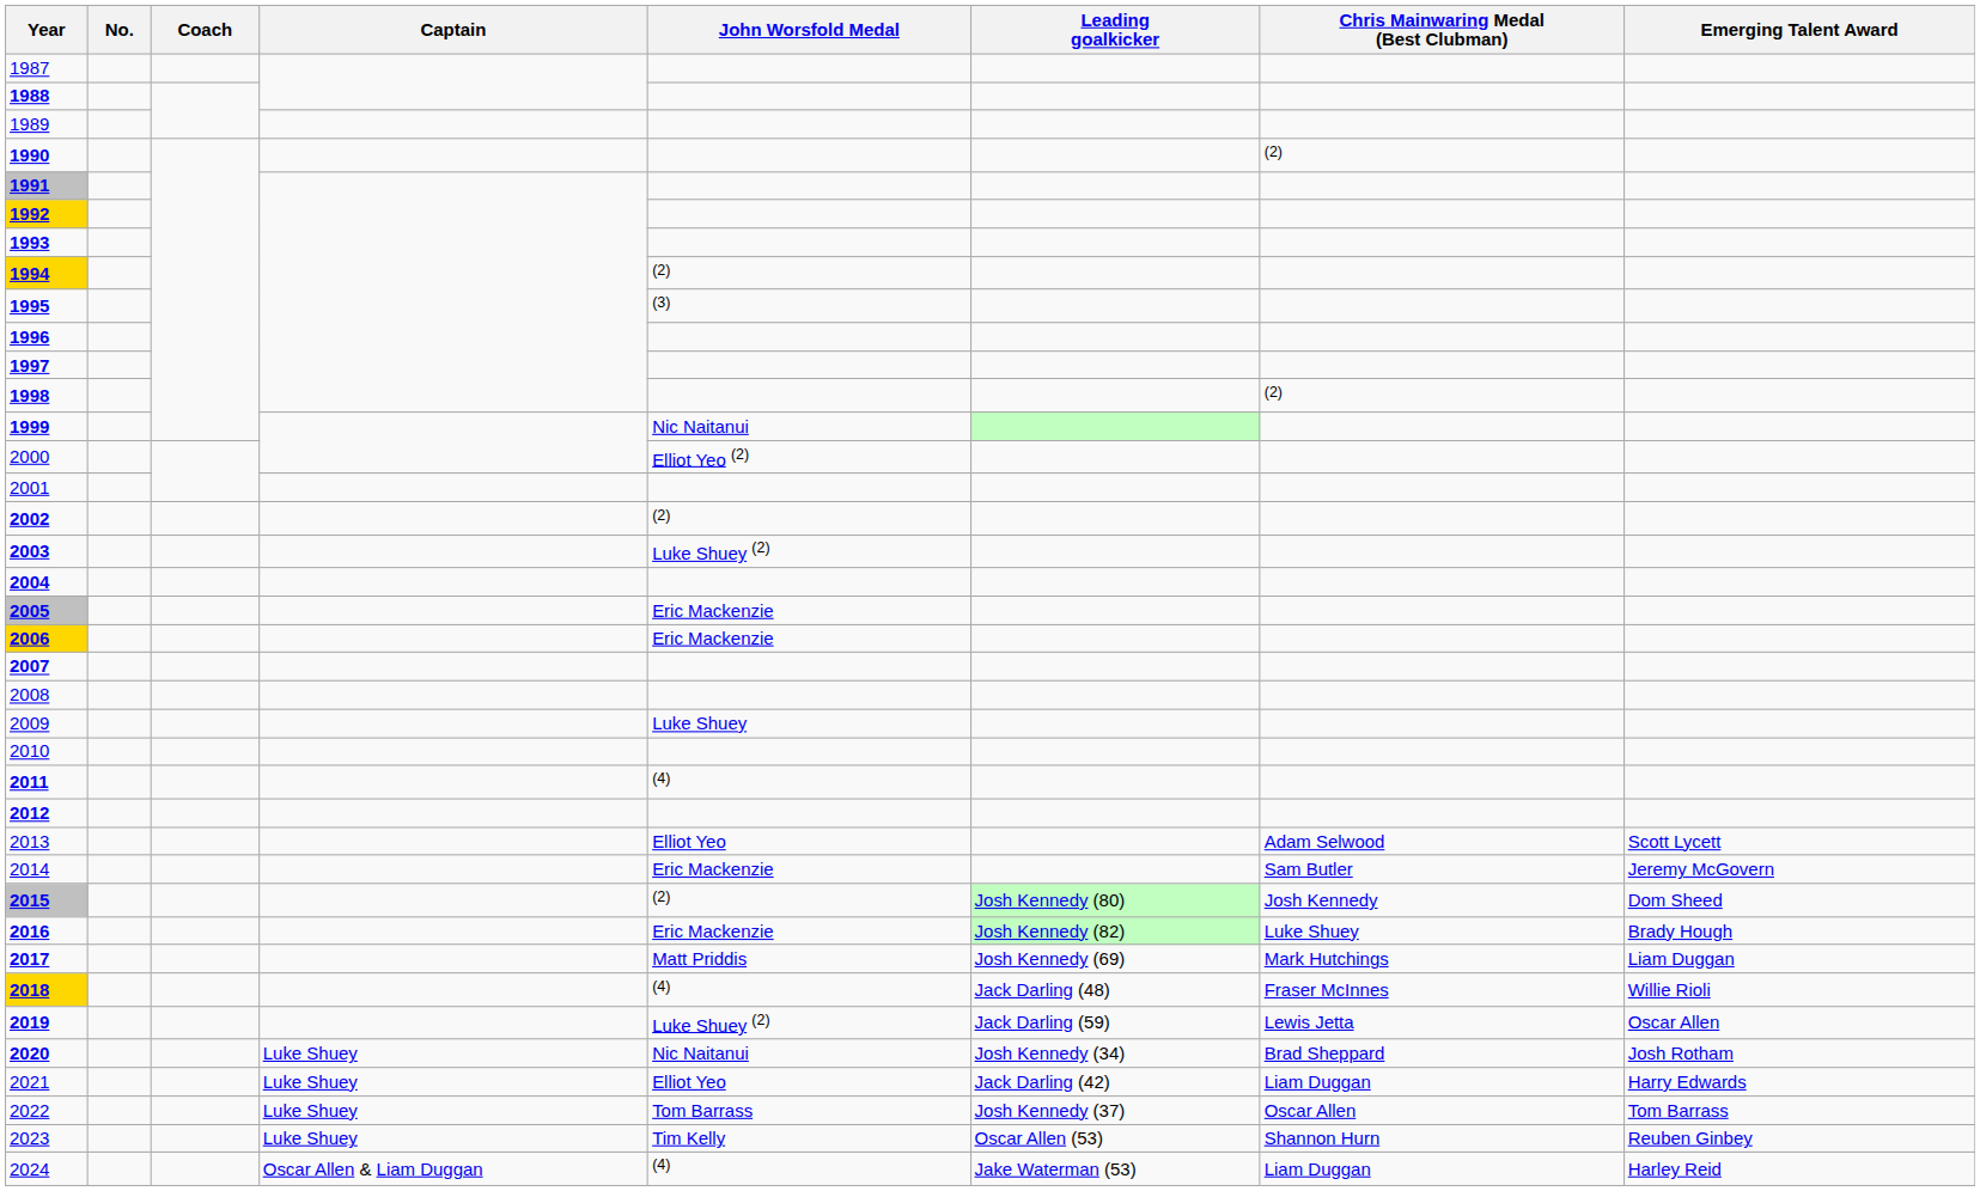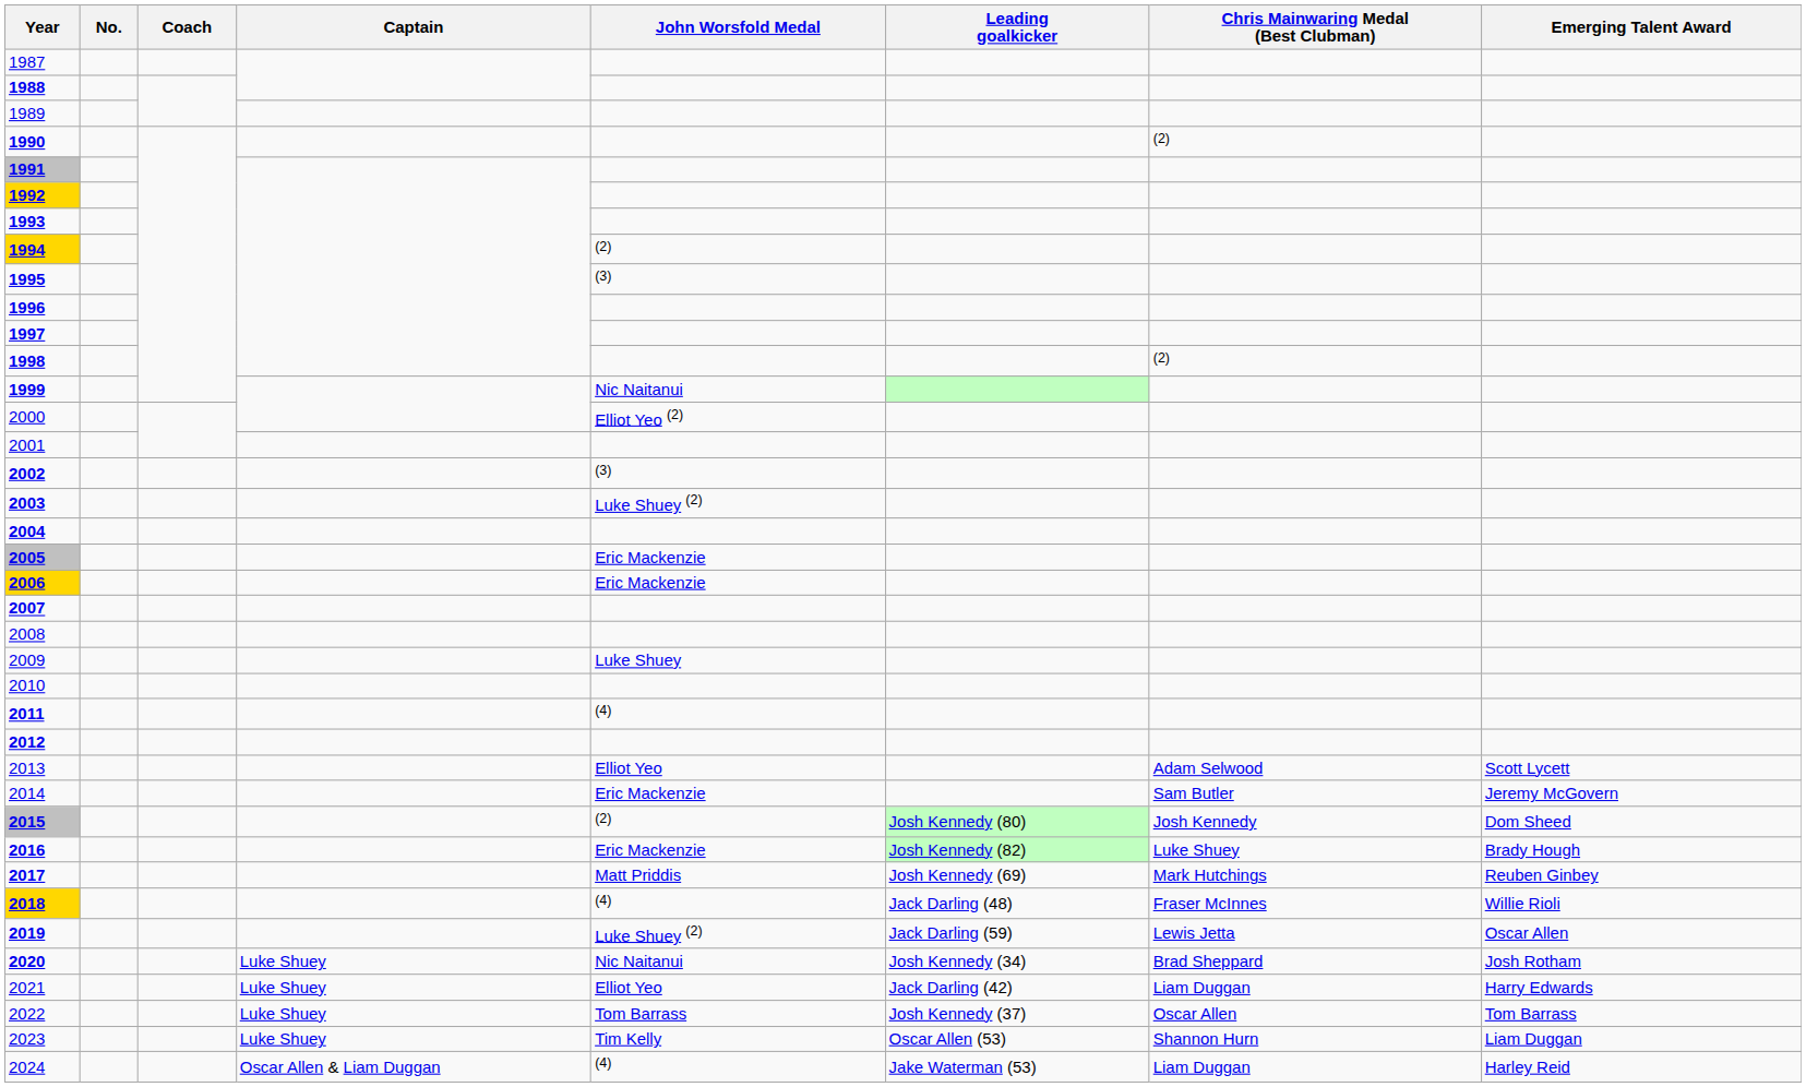 <table class="wikitable sortable" width="100%" style="font-size: 90%;">
 <tr>
 <th>Year</th>
 <th>No.</th>
 <th>Coach</th>
 <th>Captain</th>
 <th><a href='#'>John Worsfold Medal</a></th>
 <th><a href='#'>Leading</a><br><a href='#'>goalkicker</a></th>
 <th><a href='#'>Chris Mainwaring</a> Medal<br>(Best Clubman)</th>
 <th>Emerging Talent Award</th>
 </tr>
 <tr>
 <td><a href='#'>1987</a></td>
 <td></td>
 <td></td>
 <td rowspan="2"></td>
 <td></td>
 <td></td>
 <td></td>
 <td></td>
 </tr>
 <tr>
 <td><strong><a href='#'>1988</a></strong></td>
 <td></td>
 <td rowspan="2"></td>
 <td></td>
 <td></td>
 <td></td>
 <td></td>
 </tr>
 <tr>
 <td><a href='#'>1989</a></td>
 <td></td>
 <td></td>
 <td></td>
 <td></td>
 <td></td>
 <td></td>
 </tr>
 <tr>
 <td><strong><a href='#'>1990</a></strong></td>
 <td></td>
 <td rowspan="10"></td>
 <td></td>
 <td></td>
 <td></td>
 <td> <sup> (2) </sup></td>
 <td></td>
 </tr>
 <tr>
 <td style="background:silver"><strong><a href='#'>1991</a></strong></td>
 <td></td>
 <td rowspan="8"></td>
 <td></td>
 <td></td>
 <td></td>
 <td></td>
 </tr>
 <tr>
 <td style="background:gold"><strong><a href='#'>1992</a></strong></td>
 <td></td>
 <td></td>
 <td></td>
 <td></td>
 <td></td>
 </tr>
 <tr>
 <td><strong><a href='#'>1993</a></strong></td>
 <td></td>
 <td></td>
 <td></td>
 <td></td>
 <td></td>
 </tr>
 <tr>
 <td style="background:gold"><strong><a href='#'>1994</a></strong></td>
 <td></td>
 <td> <sup> (2) </sup></td>
 <td></td>
 <td></td>
 <td></td>
 </tr>
 <tr>
 <td><strong><a href='#'>1995</a></strong></td>
 <td></td>
 <td> <sup> (3) </sup></td>
 <td></td>
 <td></td>
 <td></td>
 </tr>
 <tr>
 <td><strong><a href='#'>1996</a></strong></td>
 <td></td>
 <td></td>
 <td></td>
 <td></td>
 <td></td>
 </tr>
 <tr>
 <td><strong><a href='#'>1997</a></strong></td>
 <td></td>
 <td></td>
 <td></td>
 <td></td>
 <td></td>
 </tr>
 <tr>
 <td><strong><a href='#'>1998</a></strong></td>
 <td></td>
 <td></td>
 <td></td>
 <td> <sup> (2) </sup></td>
 <td></td>
 </tr>
 <tr>
 <td><strong><a href='#'>1999</a></strong></td>
 <td></td>
 <td rowspan="2"></td>
 <td><a href='#'>Nic Naitanui</a></td>
 <td style="background:#C0FFC0"></td>
 <td></td>
 <td></td>
 </tr>
 <tr>
 <td><a href='#'>2000</a></td>
 <td></td>
 <td rowspan="2"></td>
 <td><a href='#'>Elliot Yeo</a> <sup> (2) </sup></td>
 <td></td>
 <td></td>
 <td></td>
 </tr>
 <tr>
 <td><a href='#'>2001</a></td>
 <td></td>
 <td></td>
 <td></td>
 <td></td>
 <td></td>
 <td></td>
 </tr>
 <tr>
 <td><strong><a href='#'>2002</a></strong></td>
 <td></td>
 <td></td>
 <td></td>
-<td> <sup> (2) </sup></td>
+<td> <sup> (3) </sup></td>
 <td></td>
 <td></td>
 <td></td>
 </tr>
 <tr>
 <td><strong><a href='#'>2003</a></strong></td>
 <td></td>
 <td></td>
 <td></td>
 <td><a href='#'>Luke Shuey</a> <sup> (2) </sup></td>
 <td></td>
 <td></td>
 <td></td>
 </tr>
 <tr>
 <td><strong><a href='#'>2004</a></strong></td>
 <td></td>
 <td></td>
 <td></td>
 <td></td>
 <td></td>
 <td></td>
 <td></td>
 </tr>
 <tr>
 <td style="background:silver"><strong><a href='#'>2005</a></strong></td>
 <td></td>
 <td></td>
 <td></td>
 <td><a href='#'>Eric Mackenzie</a></td>
 <td></td>
 <td></td>
 <td></td>
 </tr>
 <tr>
 <td style="background:gold"><strong><a href='#'>2006</a></strong></td>
 <td></td>
 <td></td>
 <td></td>
 <td><a href='#'>Eric Mackenzie</a></td>
 <td></td>
 <td></td>
 <td></td>
 </tr>
 <tr>
 <td><strong><a href='#'>2007</a></strong></td>
 <td></td>
 <td></td>
 <td></td>
 <td></td>
 <td></td>
 <td></td>
 <td></td>
 </tr>
 <tr>
 <td><a href='#'>2008</a></td>
 <td></td>
 <td></td>
 <td></td>
 <td></td>
 <td></td>
 <td></td>
 <td></td>
 </tr>
 <tr>
 <td><a href='#'>2009</a></td>
 <td></td>
 <td></td>
 <td></td>
 <td><a href='#'>Luke Shuey</a></td>
 <td></td>
 <td></td>
 <td></td>
 </tr>
 <tr>
 <td><a href='#'>2010</a></td>
 <td></td>
 <td></td>
 <td></td>
 <td></td>
 <td></td>
 <td></td>
 <td></td>
 </tr>
 <tr>
 <td><strong><a href='#'>2011</a></strong></td>
 <td></td>
 <td></td>
 <td></td>
 <td> <sup> (4) </sup></td>
 <td></td>
 <td></td>
 <td></td>
 </tr>
 <tr>
 <td><strong><a href='#'>2012</a></strong></td>
 <td></td>
 <td></td>
 <td></td>
 <td></td>
 <td></td>
 <td></td>
 <td></td>
 </tr>
 <tr>
 <td><a href='#'>2013</a></td>
 <td></td>
 <td></td>
 <td></td>
 <td><a href='#'>Elliot Yeo</a></td>
 <td></td>
 <td><a href='#'>Adam Selwood</a></td>
 <td><a href='#'>Scott Lycett</a></td>
 </tr>
 <tr>
 <td><a href='#'>2014</a></td>
 <td></td>
 <td></td>
 <td></td>
 <td><a href='#'>Eric Mackenzie</a></td>
 <td></td>
 <td><a href='#'>Sam Butler</a></td>
 <td><a href='#'>Jeremy McGovern</a></td>
 </tr>
 <tr>
 <td style="background:silver"><strong><a href='#'>2015</a></strong></td>
 <td></td>
 <td></td>
 <td></td>
 <td> <sup> (2) </sup></td>
 <td style="background:#C0FFC0"><a href='#'>Josh Kennedy</a> (80)</td>
 <td><a href='#'>Josh Kennedy</a></td>
 <td><a href='#'>Dom Sheed</a></td>
 </tr>
 <tr>
 <td><strong><a href='#'>2016</a></strong></td>
 <td></td>
 <td></td>
 <td></td>
 <td><a href='#'>Eric Mackenzie</a></td>
 <td style="background:#C0FFC0"><a href='#'>Josh Kennedy</a> (82)</td>
 <td><a href='#'>Luke Shuey</a></td>
 <td><a href='#'>Brady Hough</a></td>
 </tr>
 <tr>
 <td><strong><a href='#'>2017</a></strong></td>
 <td></td>
 <td></td>
 <td></td>
 <td><a href='#'>Matt Priddis</a></td>
 <td><a href='#'>Josh Kennedy</a> (69)</td>
 <td><a href='#'>Mark Hutchings</a></td>
-<td><a href='#'>Liam Duggan</a></td>
+<td><a href='#'>Reuben Ginbey</a></td>
 </tr>
 <tr>
 <td style="background:gold"><strong><a href='#'>2018</a></strong></td>
 <td></td>
 <td></td>
 <td></td>
 <td> <sup> (4) </sup></td>
 <td><a href='#'>Jack Darling</a> (48)</td>
 <td><a href='#'>Fraser McInnes</a></td>
 <td><a href='#'>Willie Rioli</a></td>
 </tr>
 <tr>
 <td><strong><a href='#'>2019</a></strong></td>
 <td></td>
 <td></td>
 <td></td>
 <td><a href='#'>Luke Shuey</a> <sup> (2) </sup></td>
 <td><a href='#'>Jack Darling</a> (59)</td>
 <td><a href='#'>Lewis Jetta</a></td>
 <td><a href='#'>Oscar Allen</a></td>
 </tr>
 <tr>
 <td><strong><a href='#'>2020</a></strong></td>
 <td></td>
 <td></td>
 <td><a href='#'>Luke Shuey</a></td>
 <td><a href='#'>Nic Naitanui</a></td>
 <td><a href='#'>Josh Kennedy</a> (34)</td>
 <td><a href='#'>Brad Sheppard</a></td>
 <td><a href='#'>Josh Rotham</a></td>
 </tr>
 <tr>
 <td><a href='#'>2021</a></td>
 <td></td>
 <td></td>
 <td><a href='#'>Luke Shuey</a></td>
 <td><a href='#'>Elliot Yeo</a></td>
 <td><a href='#'>Jack Darling</a> (42)</td>
 <td><a href='#'>Liam Duggan</a></td>
 <td><a href='#'>Harry Edwards</a></td>
 </tr>
 <tr>
 <td><a href='#'>2022</a></td>
 <td></td>
 <td></td>
 <td><a href='#'>Luke Shuey</a></td>
 <td><a href='#'>Tom Barrass</a></td>
 <td><a href='#'>Josh Kennedy</a> (37)</td>
 <td><a href='#'>Oscar Allen</a></td>
 <td><a href='#'>Tom Barrass</a></td>
 </tr>
 <tr>
 <td><a href='#'>2023</a></td>
 <td></td>
 <td></td>
 <td><a href='#'>Luke Shuey</a></td>
 <td><a href='#'>Tim Kelly</a></td>
 <td><a href='#'>Oscar Allen</a> (53)</td>
 <td><a href='#'>Shannon Hurn</a></td>
-<td><a href='#'>Reuben Ginbey</a></td>
+<td><a href='#'>Liam Duggan</a></td>
 </tr>
 <tr>
 <td><a href='#'>2024</a></td>
 <td></td>
 <td></td>
 <td><a href='#'>Oscar Allen</a> & <a href='#'>Liam Duggan</a></td>
 <td> <sup> (4) </sup></td>
 <td><a href='#'>Jake Waterman</a> (53)</td>
 <td><a href='#'>Liam Duggan</a></td>
 <td><a href='#'>Harley Reid</a></td>
 </tr>
 </table>
